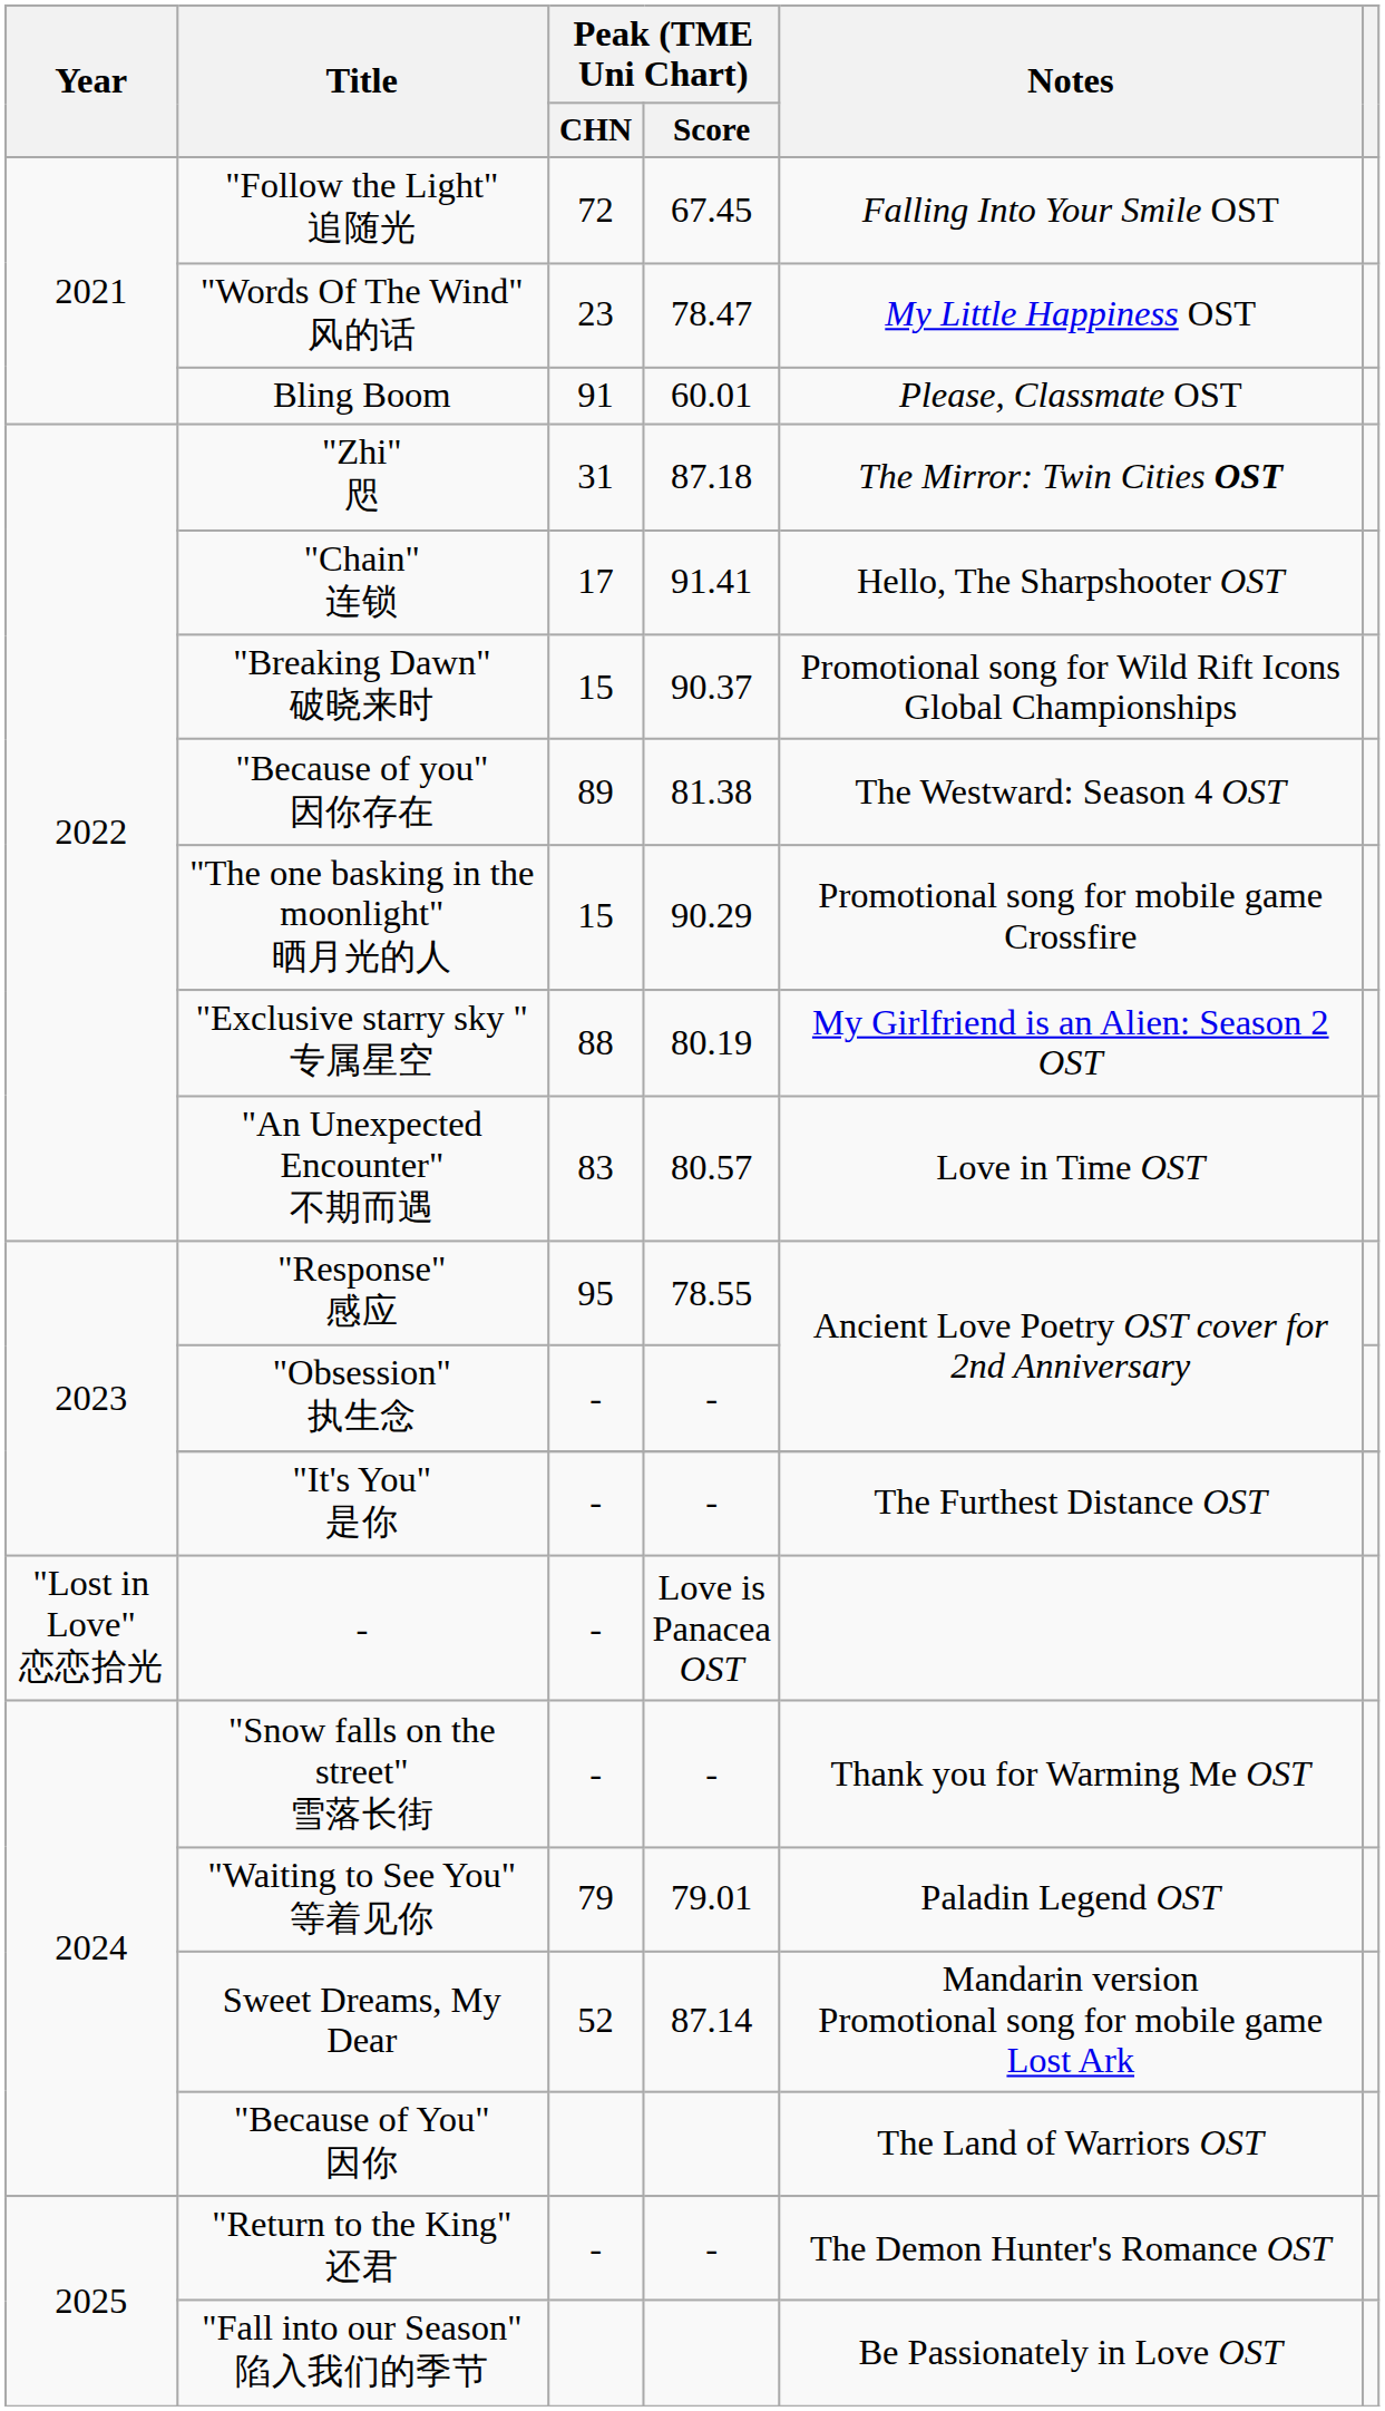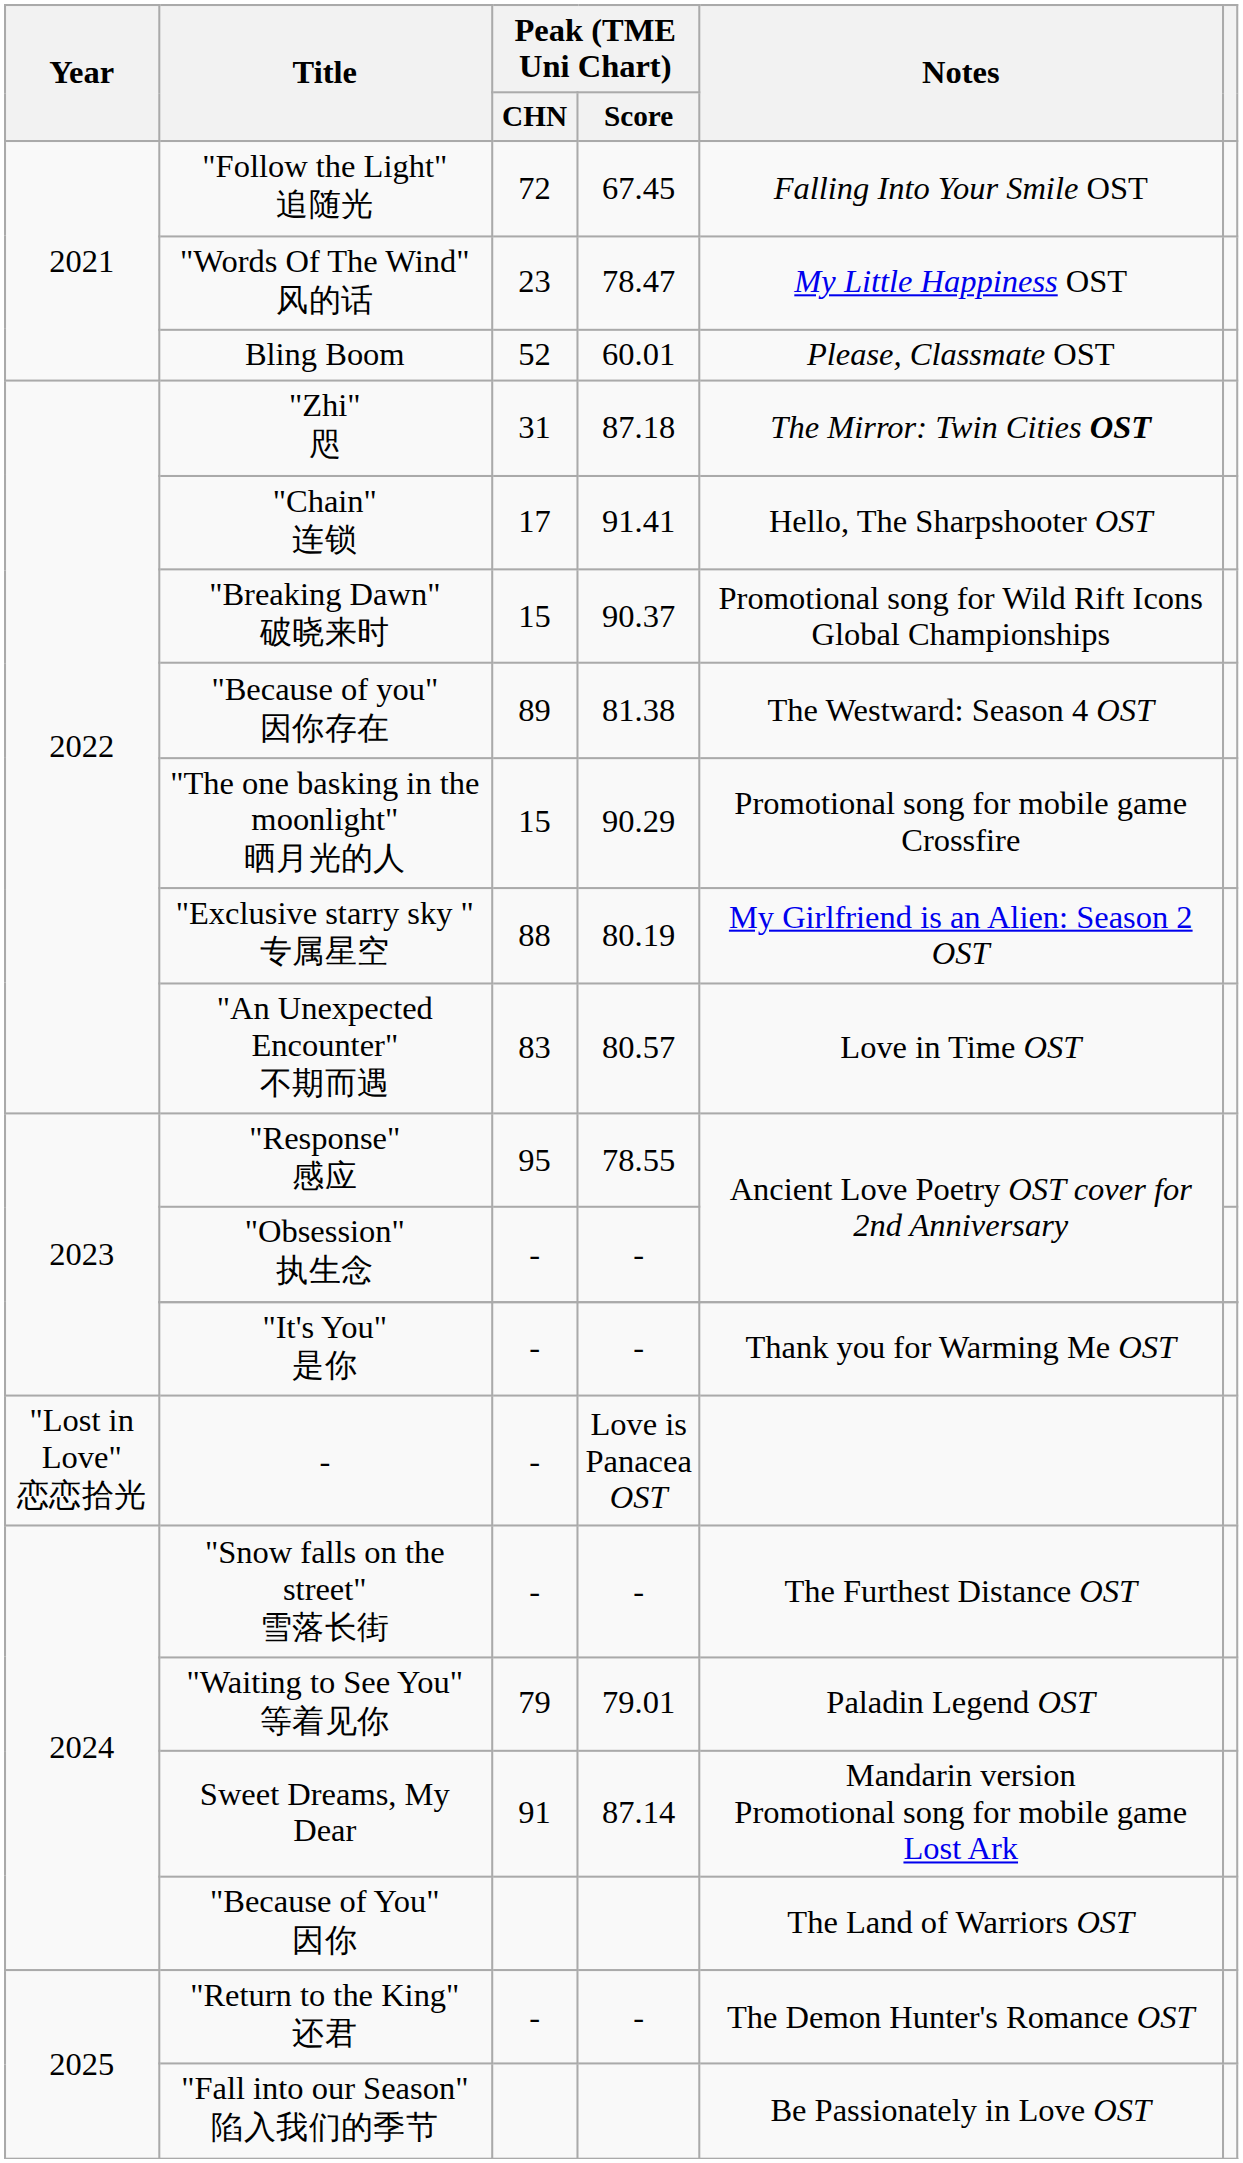 <table class="wikitable plainrowheaders" style="text-align:center">
 <tr>
 <th scope="col" rowspan="2">Year</th>
 <th scope="col" rowspan="2">Title</th>
 <th scope="col" colspan="2">Peak (TME Uni Chart)</th>
 <th scope="col" rowspan="2">Notes</th>
 <th scope="col" rowspan="2"></th>
 </tr>
 <tr>
 <th scope="col" style="font-size:90%; width:2.5em">CHN</th>
 <th scope="col" style="font-size:90%; width:2.5em">Score</th>
 </tr>
 <tr>
 <td rowspan="3">2021</td>
 <td>"Follow the Light"<br>追随光</td>
 <td>72</td>
 <td>67.45</td>
 <td><em>Falling Into Your Smile</em> OST</td>
 <td></td>
 </tr>
 <tr>
 <td>"Words Of The Wind" <br> 风的话</td>
 <td>23</td>
 <td>78.47</td>
 <td><em><a href='#'>My Little Happiness</a></em> OST</td>
 <td></td>
 </tr>
 <tr>
 <td>Bling Boom</td>
-<td>91</td>
+<td>52</td>
 <td>60.01</td>
 <td><em>Please, Classmate</em> OST</td>
 <td></td>
 </tr>
 <tr>
 <td rowspan="7">2022</td>
 <td>"Zhi"<br>咫</td>
 <td>31</td>
 <td>87.18</td>
 <td><em>The Mirror: Twin Cities<strong> OST</td>
 <td></td>
 </tr>
 <tr>
 <td>"Chain"<br>连锁</td>
 <td>17</td>
 <td>91.41</td>
 <td></em>Hello, The Sharpshooter<em> OST</td>
 <td></td>
 </tr>
 <tr>
 <td>"Breaking Dawn"<br>破晓来时</td>
 <td>15</td>
 <td>90.37</td>
 <td>Promotional song for Wild Rift Icons Global Championships</td>
 <td></td>
 </tr>
 <tr>
 <td>"Because of you"<br>因你存在</td>
 <td>89</td>
 <td>81.38</td>
 <td></em>The Westward: Season 4<em> OST</td>
 <td></td>
 </tr>
 <tr>
 <td>"The one basking in the moonlight"<br>晒月光的人</td>
 <td>15</td>
 <td>90.29</td>
 <td>Promotional song for mobile game </em>Crossfire<em></td>
 <td></td>
 </tr>
 <tr>
 <td>"Exclusive starry sky "<br> 专属星空</td>
 <td>88</td>
 <td>80.19</td>
 <td></em><a href='#'>My Girlfriend is an Alien: Season 2</a><em> OST</td>
 <td></td>
 </tr>
 <tr>
 <td>"An Unexpected Encounter"<br>不期而遇</td>
 <td>83</td>
 <td>80.57</td>
 <td></em>Love in Time<em> OST</td>
 <td></td>
 </tr>
 <tr>
 <td rowspan="4">2023</td>
 <td>"Response"<br>感应</td>
 <td>95</td>
 <td>78.55</td>
 <td rowspan="2"></em>Ancient Love Poetry<em> OST cover for 2nd Anniversary</td>
 <td></td>
 </tr>
 <tr>
 <td>"Obsession"<br>执生念</td>
 <td>-</td>
 <td>-</td>
 <td></td>
 </tr>
 <tr>
 </tr>
 <tr>
 <td>"It's You"<br>是你</td>
 <td>-</td>
 <td>-</td>
-<td></em>The Furthest Distance<em> OST</td>
+<td></em>Thank you for Warming Me<em> OST</td>
 <td></td>
 </tr>
 <tr>
 <td>"Lost in Love"<br>恋恋拾光</td>
 <td>-</td>
 <td>-</td>
 <td></em>Love is Panacea<em> OST</td>
 <td></td>
 </tr>
 <tr>
 <td rowspan="4">2024</td>
 <td>"Snow falls on the street"<br>雪落长街</td>
 <td>-</td>
 <td>-</td>
-<td></em>Thank you for Warming Me<em> OST</td>
+<td></em>The Furthest Distance<em> OST</td>
 <td></td>
 </tr>
 <tr>
 <td>"Waiting to See You"<br>等着见你</td>
 <td>79</td>
 <td>79.01</td>
 <td></em>Paladin Legend<em> OST</td>
 <td></td>
 </tr>
 <tr>
 <td>Sweet Dreams, My Dear</td>
-<td>52</td>
+<td>91</td>
 <td>87.14</td>
 <td>Mandarin version <br>Promotional song for mobile game </em><a href='#'>Lost Ark</a><em></td>
 <td></td>
 </tr>
 <tr>
 <td>"Because of You"<br>因你</td>
 <td></td>
 <td></td>
 <td></em>The Land of Warriors<em> OST</td>
 <td></td>
 </tr>
 <tr>
 <td rowspan="2">2025</td>
 <td>"Return to the King"<br>还君</td>
 <td>-</td>
 <td>-</td>
 <td></em>The Demon Hunter's Romance<em> OST</td>
 <td></td>
 </tr>
 <tr>
 <td>"Fall into our Season"<br>陷入我们的季节</td>
 <td></td>
 <td></td>
 <td></em>Be Passionately in Love<em> OST</td>
 <td></td>
 </tr>
 <tr>
 </tr>
 </table>
